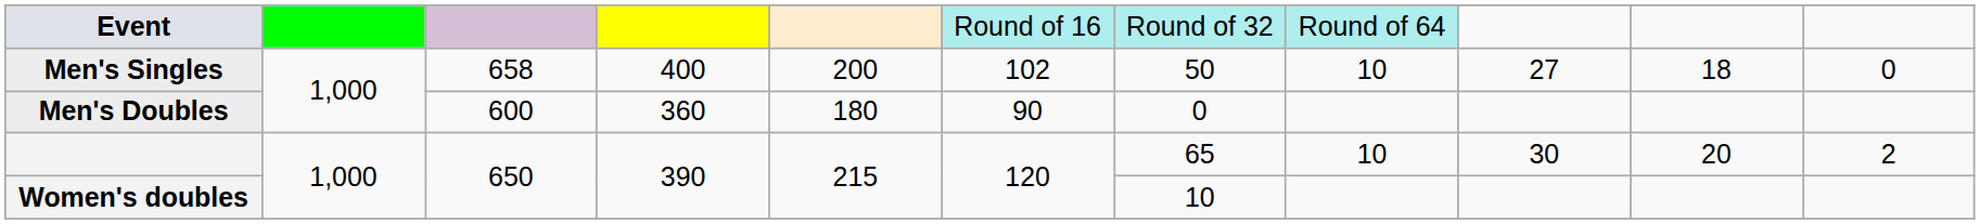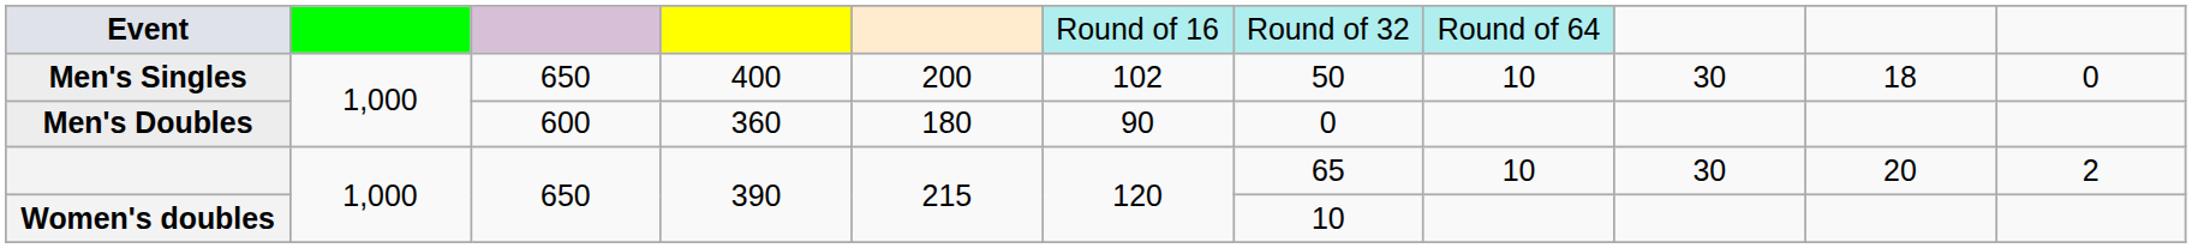 <table class="wikitable" style="font-size:90%;text-align:center;">
 <tr>
 <td style="width:130px; background:#dfe2e9;"><strong>Event</strong></td>
 <td style="width:80px; background:lime;"></td>
 <td style="width:85px; background:thistle;"></td>
 <td style="width:85px; background:#ff0;"></td>
 <td style="width:85px; background:#ffebcd;"></td>
 <td style="width:85px; background:#afeeee;">Round of 16</td>
 <td style="width:85px; background:#afeeee;">Round of 32</td>
 <td style="width:85px; background:#afeeee;">Round of 64</td>
 <td width=85></td>
 <td width=85></td>
 <td width=85></td>
 </tr>
 <tr>
 <th style="background:#ededed;">Men's Singles</th>
 <td rowspan=2>1,000</td>
-<td>658</td>
+<td>650</td>
 <td>400</td>
 <td>200</td>
 <td>102</td>
 <td>50</td>
 <td>10</td>
-<td>27</td>
+<td>30</td>
 <td>18</td>
 <td>0</td>
 </tr>
 <tr>
 <th style="background:#ededed;">Men's Doubles</th>
 <td>600</td>
 <td>360</td>
 <td>180</td>
 <td>90</td>
 <td>0</td>
 <td></td>
 <td></td>
 <td></td>
 <td></td>
 </tr>
 <tr>
 <th style="background:#f3f3f3;"></th>
 <td rowspan="2">1,000</td>
 <td rowspan="2">650</td>
 <td rowspan="2">390</td>
 <td rowspan="2">215</td>
 <td rowspan="2">120</td>
 <td>65</td>
 <td>10</td>
 <td>30</td>
 <td>20</td>
 <td>2</td>
 </tr>
 <tr>
 <th style="background:#f3f3f3;">Women's doubles</th>
 <td>10</td>
 <td></td>
 <td></td>
 <td></td>
 <td></td>
 </tr>
 </table>
